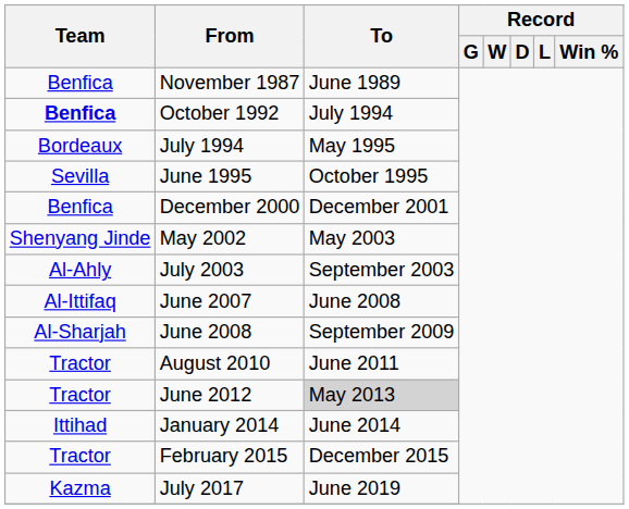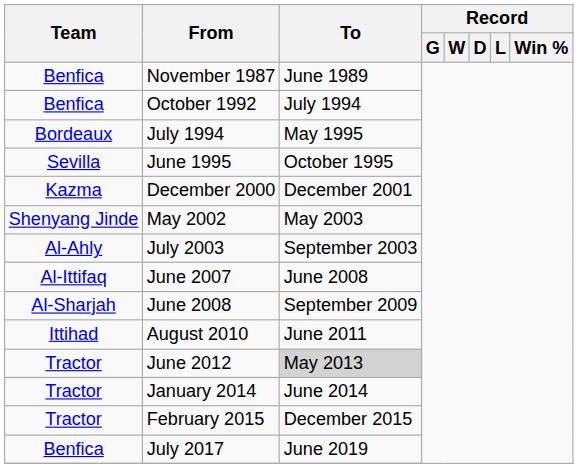 <table class="wikitable" style="text-align: center">
 <tr>
 <th rowspan=2>Team</th>
 <th rowspan=2>From</th>
 <th rowspan=2>To</th>
 <th colspan=8>Record</th>
 </tr>
 <tr>
 <th>G</th>
 <th>W</th>
 <th>D</th>
 <th>L</th>
 <th>Win %</th>
 </tr>
 <tr>
 <td><a href='#'>Benfica</a></td>
 <td align="left">November 1987</td>
 <td align="left">June 1989<br></td>
 </tr>
 <tr>
-<td><strong><a href='#'>Benfica</a></strong></td>
+<td><a href='#'>Benfica</a></td>
 <td align="left">October 1992</td>
 <td align="left">July 1994<br></td>
 </tr>
 <tr>
 <td><a href='#'>Bordeaux</a></td>
 <td align="left">July 1994</td>
 <td align="left">May 1995<br></td>
 </tr>
 <tr>
 <td><a href='#'>Sevilla</a></td>
 <td align="left">June 1995</td>
 <td align="left">October 1995<br></td>
 </tr>
 <tr>
-<td><a href='#'>Benfica</a></td>
+<td><a href='#'>Kazma</a></td>
 <td align="left">December 2000</td>
 <td align="left">December 2001<br></td>
 </tr>
 <tr>
 <td><a href='#'>Shenyang Jinde</a></td>
 <td align="left">May 2002</td>
 <td align="left">May 2003<br></td>
 </tr>
 <tr>
 <td><a href='#'>Al-Ahly</a></td>
 <td align="left">July 2003</td>
 <td align="left">September 2003<br></td>
 </tr>
 <tr>
 <td><a href='#'>Al-Ittifaq</a></td>
 <td align="left">June 2007</td>
 <td align="left">June 2008<br></td>
 </tr>
 <tr>
 <td><a href='#'>Al-Sharjah</a></td>
 <td align="left">June 2008</td>
 <td align="left">September 2009<br></td>
 </tr>
 <tr>
-<td><a href='#'>Tractor</a></td>
+<td><a href='#'>Ittihad</a></td>
 <td align="left">August 2010</td>
 <td align="left">June 2011<br></td>
 </tr>
 <tr>
 <td><a href='#'>Tractor</a></td>
 <td align="left">June 2012</td>
 <td align="left" style="background: lightgrey;">May 2013<br></td>
 </tr>
 <tr>
-<td><a href='#'>Ittihad</a></td>
+<td><a href='#'>Tractor</a></td>
 <td align="left">January 2014</td>
 <td align="left">June 2014<br></td>
 </tr>
 <tr>
 <td><a href='#'>Tractor</a></td>
 <td align="left">February 2015</td>
 <td align="left">December 2015<br></td>
 </tr>
 <tr>
-<td><a href='#'>Kazma</a></td>
+<td><a href='#'>Benfica</a></td>
 <td align="left">July 2017</td>
 <td align="left">June 2019<br></td>
 </tr>
 <tr>
 </tr>
 </table>
